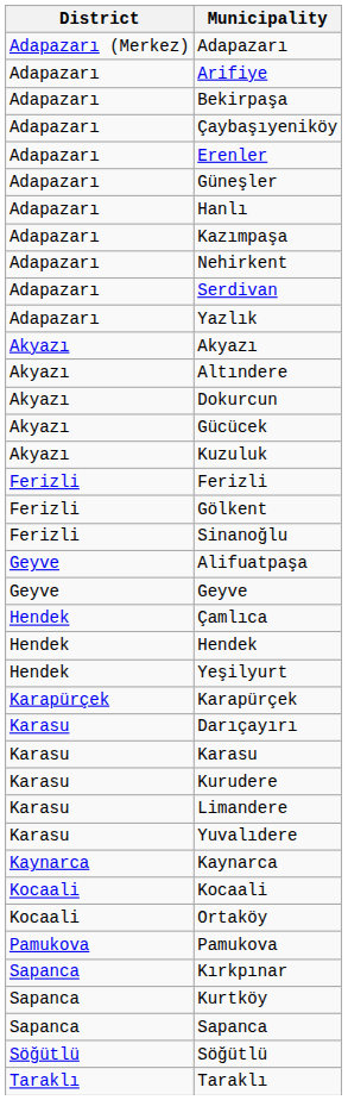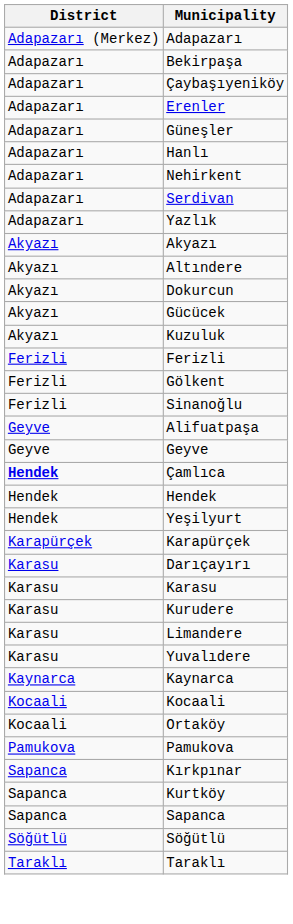 <table class="sortable wikitable">
 <tr>
 <th>District</th>
 <th>Municipality</th>
 </tr>
 <tr>
 <td><a href='#'>Adapazarı</a> (Merkez)</td>
 <td>Adapazarı</td>
-</tr>
-<tr>
-<td>Adapazarı</td>
-<td><a href='#'>Arifiye</a></td>
 </tr>
 <tr>
 <td>Adapazarı</td>
 <td>Bekirpaşa</td>
 </tr>
 <tr>
 <td>Adapazarı</td>
 <td>Çaybaşıyeniköy</td>
 </tr>
 <tr>
 <td>Adapazarı</td>
 <td><a href='#'>Erenler</a></td>
 </tr>
 <tr>
 <td>Adapazarı</td>
 <td>Güneşler</td>
 </tr>
 <tr>
 <td>Adapazarı</td>
 <td>Hanlı</td>
-</tr>
-<tr>
-<td>Adapazarı</td>
-<td>Kazımpaşa</td>
 </tr>
 <tr>
 <td>Adapazarı</td>
 <td>Nehirkent</td>
 </tr>
 <tr>
 <td>Adapazarı</td>
 <td><a href='#'>Serdivan</a></td>
 </tr>
 <tr>
 <td>Adapazarı</td>
 <td>Yazlık</td>
 </tr>
 <tr>
 <td><a href='#'>Akyazı</a></td>
 <td>Akyazı</td>
 </tr>
 <tr>
 <td>Akyazı</td>
 <td>Altındere</td>
 </tr>
 <tr>
 <td>Akyazı</td>
 <td>Dokurcun</td>
 </tr>
 <tr>
 <td>Akyazı</td>
 <td>Gücücek</td>
 </tr>
 <tr>
 <td>Akyazı</td>
 <td>Kuzuluk</td>
 </tr>
 <tr>
 <td><a href='#'>Ferizli</a></td>
 <td>Ferizli</td>
 </tr>
 <tr>
 <td>Ferizli</td>
 <td>Gölkent</td>
 </tr>
 <tr>
 <td>Ferizli</td>
 <td>Sinanoğlu</td>
 </tr>
 <tr>
 <td><a href='#'>Geyve</a></td>
 <td>Alifuatpaşa</td>
 </tr>
 <tr>
 <td>Geyve</td>
 <td>Geyve</td>
 </tr>
 <tr>
-<td><a href='#'>Hendek</a></td>
+<td><strong><a href='#'>Hendek</a></strong></td>
 <td>Çamlıca</td>
 </tr>
 <tr>
 <td>Hendek</td>
 <td>Hendek</td>
 </tr>
 <tr>
 <td>Hendek</td>
 <td>Yeşilyurt</td>
 </tr>
 <tr>
 <td><a href='#'>Karapürçek</a></td>
 <td>Karapürçek</td>
 </tr>
 <tr>
 <td><a href='#'>Karasu</a></td>
 <td>Darıçayırı</td>
 </tr>
 <tr>
 <td>Karasu</td>
 <td>Karasu</td>
 </tr>
 <tr>
 <td>Karasu</td>
 <td>Kurudere</td>
 </tr>
 <tr>
 <td>Karasu</td>
 <td>Limandere</td>
 </tr>
 <tr>
 <td>Karasu</td>
 <td>Yuvalıdere</td>
 </tr>
 <tr>
 <td><a href='#'>Kaynarca</a></td>
 <td>Kaynarca</td>
 </tr>
 <tr>
 <td><a href='#'>Kocaali</a></td>
 <td>Kocaali</td>
 </tr>
 <tr>
 <td>Kocaali</td>
 <td>Ortaköy</td>
 </tr>
 <tr>
 <td><a href='#'>Pamukova</a></td>
 <td>Pamukova</td>
 </tr>
 <tr>
 <td><a href='#'>Sapanca</a></td>
 <td>Kırkpınar</td>
 </tr>
 <tr>
 <td>Sapanca</td>
 <td>Kurtköy</td>
 </tr>
 <tr>
 <td>Sapanca</td>
 <td>Sapanca</td>
 </tr>
 <tr>
 <td><a href='#'>Söğütlü</a></td>
 <td>Söğütlü</td>
 </tr>
 <tr>
 <td><a href='#'>Taraklı</a></td>
 <td>Taraklı</td>
 </tr>
 </table>
